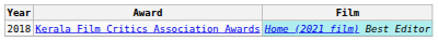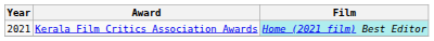 <table class="wikitable sortable">
 <tr>
 <th>Year</th>
 <th>Award</th>
 <th>Film</th>
 </tr>
 <tr>
-<td>2018</td>
+<td>2021</td>
 <td><a href='#'>Kerala Film Critics Association Awards</a></td>
 <td style="background: paleturquoise;"><em><a href='#'>Home (2021 film)</a></em> <em>Best Editor </em></td>
 </tr>
 <tr>
 </tr>
 </table>
